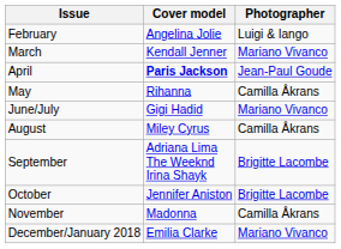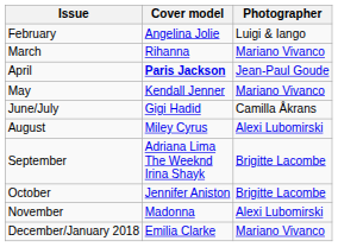 <table class="sortable wikitable">
 <tr>
 <th>Issue</th>
 <th>Cover model</th>
 <th>Photographer</th>
 </tr>
 <tr>
 <td>February</td>
 <td><a href='#'>Angelina Jolie</a></td>
 <td>Luigi & Iango</td>
 </tr>
 <tr>
 <td>March</td>
-<td><a href='#'>Kendall Jenner</a></td>
+<td><a href='#'>Rihanna</a></td>
 <td><a href='#'>Mariano Vivanco</a></td>
 </tr>
 <tr>
 <td>April</td>
 <td><strong><a href='#'>Paris Jackson</a></strong></td>
 <td><a href='#'>Jean-Paul Goude</a></td>
 </tr>
 <tr>
 <td>May</td>
-<td><a href='#'>Rihanna</a></td>
-<td>Camilla Åkrans</td>
+<td><a href='#'>Kendall Jenner</a></td>
+<td><a href='#'>Mariano Vivanco</a></td>
 </tr>
 <tr>
 <td>June/July</td>
 <td><a href='#'>Gigi Hadid</a></td>
-<td><a href='#'>Mariano Vivanco</a></td>
+<td>Camilla Åkrans</td>
 </tr>
 <tr>
 <td>August</td>
 <td><a href='#'>Miley Cyrus</a></td>
-<td>Camilla Åkrans</td>
+<td><a href='#'>Alexi Lubomirski</a></td>
 </tr>
 <tr>
 <td>September</td>
 <td><a href='#'>Adriana Lima</a><br><a href='#'>The Weeknd</a><br><a href='#'>Irina Shayk</a></td>
 <td><a href='#'>Brigitte Lacombe</a></td>
 </tr>
 <tr>
 <td>October</td>
 <td><a href='#'>Jennifer Aniston</a></td>
 <td><a href='#'>Brigitte Lacombe</a></td>
 </tr>
 <tr>
 <td>November</td>
 <td><a href='#'>Madonna</a></td>
-<td>Camilla Åkrans</td>
+<td><a href='#'>Alexi Lubomirski</a></td>
 </tr>
 <tr>
 <td>December/January 2018</td>
 <td><a href='#'>Emilia Clarke</a></td>
 <td><a href='#'>Mariano Vivanco</a></td>
 </tr>
 </table>
